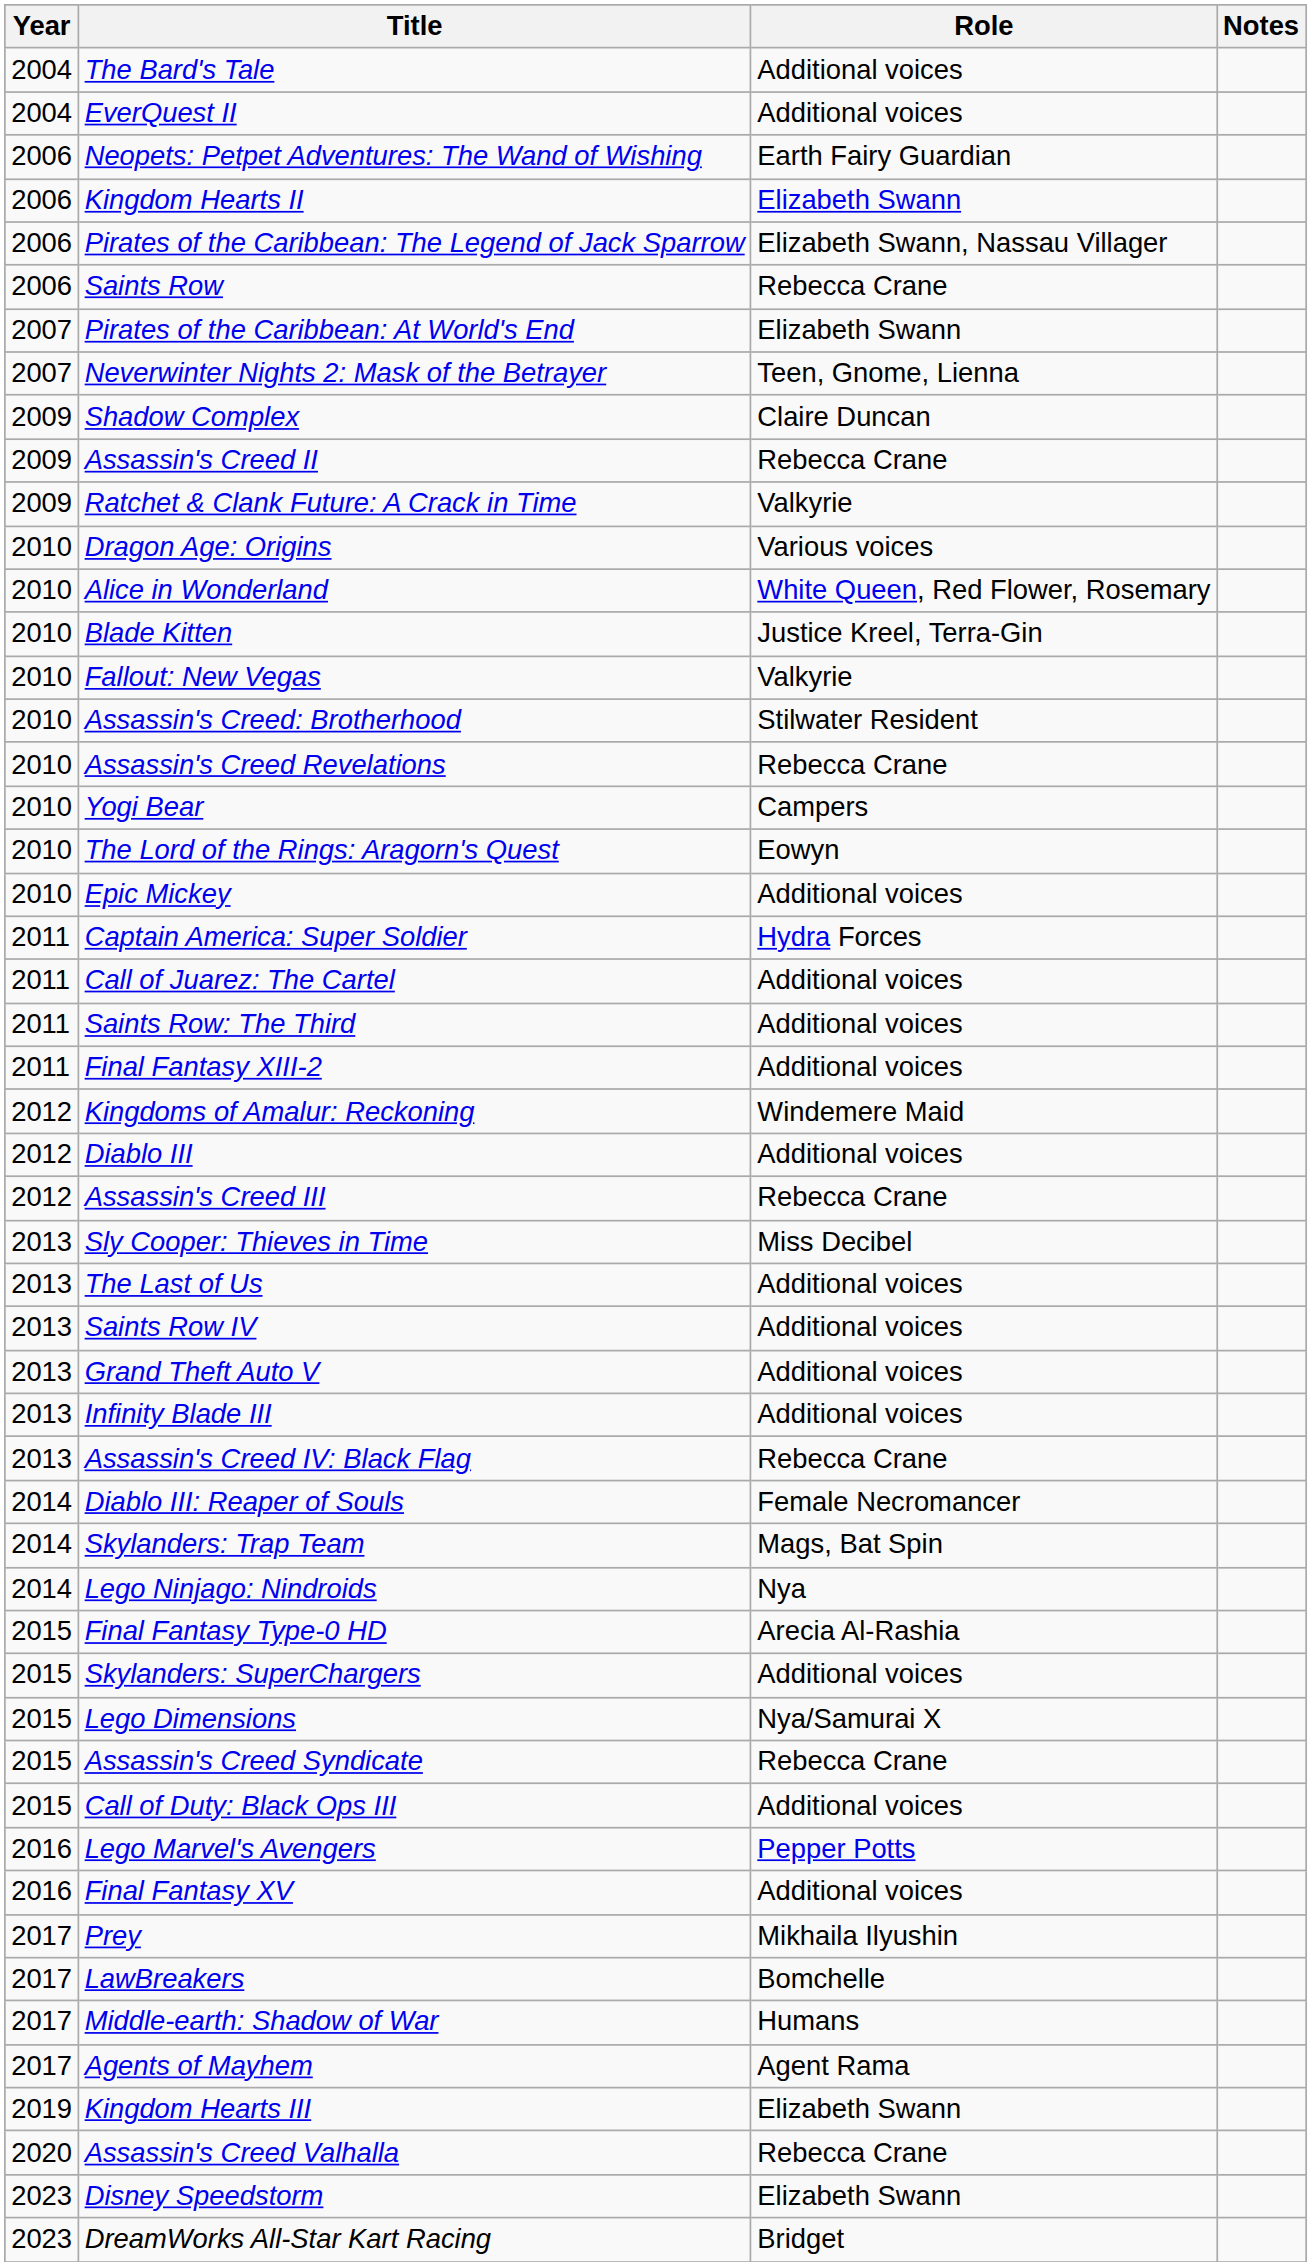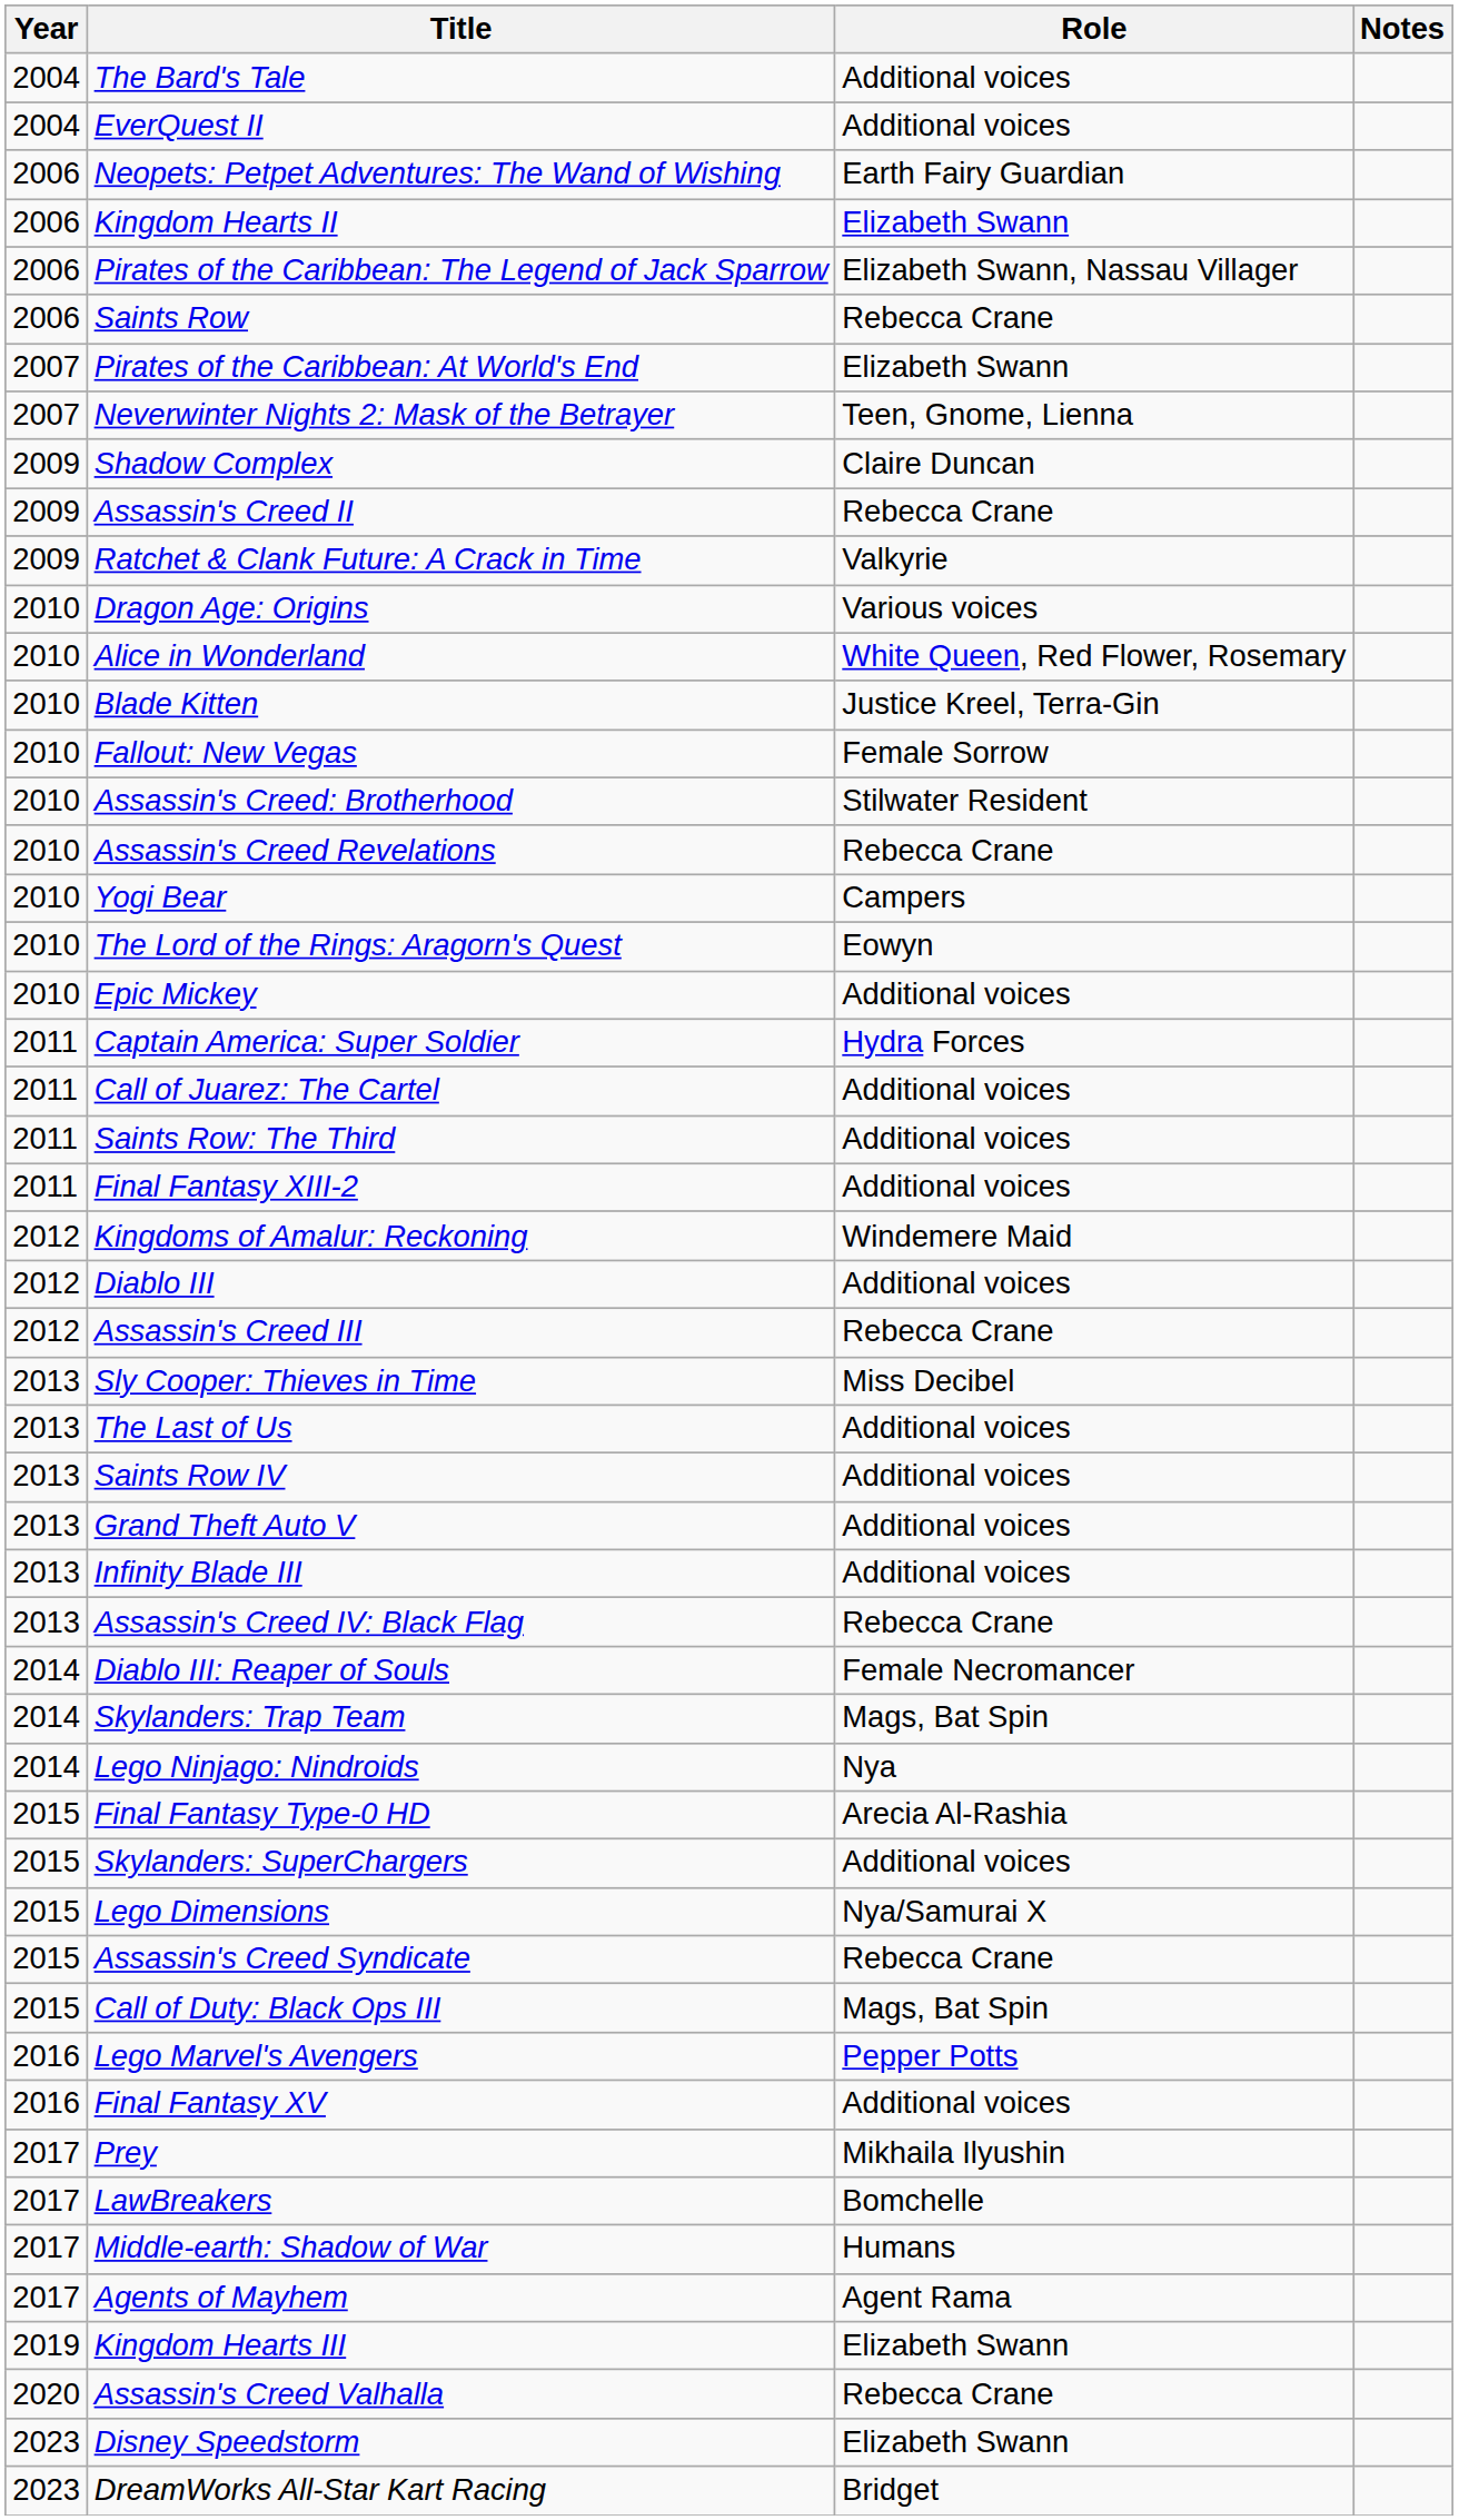 <table class="wikitable sortable">
 <tr>
 <th>Year</th>
 <th>Title</th>
 <th>Role</th>
 <th>Notes</th>
 </tr>
 <tr>
 <td>2004</td>
 <td><em><a href='#'>The Bard's Tale</a></em></td>
 <td>Additional voices</td>
 <td></td>
 </tr>
 <tr>
 <td>2004</td>
 <td><em><a href='#'>EverQuest II</a></em></td>
 <td>Additional voices</td>
 <td></td>
 </tr>
 <tr>
 <td>2006</td>
 <td><em><a href='#'>Neopets: Petpet Adventures: The Wand of Wishing</a></em></td>
 <td>Earth Fairy Guardian</td>
 <td></td>
 </tr>
 <tr>
 <td>2006</td>
 <td><em><a href='#'>Kingdom Hearts II</a></em></td>
 <td><a href='#'>Elizabeth Swann</a></td>
 <td></td>
 </tr>
 <tr>
 <td>2006</td>
 <td><em><a href='#'>Pirates of the Caribbean: The Legend of Jack Sparrow</a></em></td>
 <td>Elizabeth Swann, Nassau Villager</td>
 <td></td>
 </tr>
 <tr>
 <td>2006</td>
 <td><em><a href='#'>Saints Row</a></em></td>
 <td>Rebecca Crane</td>
 <td></td>
 </tr>
 <tr>
 <td>2007</td>
 <td><em><a href='#'>Pirates of the Caribbean: At World's End</a></em></td>
 <td>Elizabeth Swann</td>
 <td></td>
 </tr>
 <tr>
 <td>2007</td>
 <td><em><a href='#'>Neverwinter Nights 2: Mask of the Betrayer</a></em></td>
 <td>Teen, Gnome, Lienna</td>
 <td></td>
 </tr>
 <tr>
 <td>2009</td>
 <td><em><a href='#'>Shadow Complex</a></em></td>
 <td>Claire Duncan</td>
 <td></td>
 </tr>
 <tr>
 <td>2009</td>
 <td><em><a href='#'>Assassin's Creed II</a></em></td>
 <td>Rebecca Crane</td>
 <td></td>
 </tr>
 <tr>
 <td>2009</td>
 <td><em><a href='#'>Ratchet & Clank Future: A Crack in Time</a></em></td>
 <td>Valkyrie</td>
 <td></td>
 </tr>
 <tr>
 <td>2010</td>
 <td><em><a href='#'>Dragon Age: Origins</a></em></td>
 <td>Various voices</td>
 <td></td>
 </tr>
 <tr>
 <td>2010</td>
 <td><em><a href='#'>Alice in Wonderland</a></em></td>
 <td><a href='#'>White Queen</a>, Red Flower, Rosemary</td>
 <td></td>
 </tr>
 <tr>
 <td>2010</td>
 <td><em><a href='#'>Blade Kitten</a></em></td>
 <td>Justice Kreel, Terra-Gin</td>
 <td></td>
 </tr>
 <tr>
 <td>2010</td>
 <td><em><a href='#'>Fallout: New Vegas</a></em></td>
-<td>Valkyrie</td>
+<td>Female Sorrow</td>
 <td></td>
 </tr>
 <tr>
 <td>2010</td>
 <td><em><a href='#'>Assassin's Creed: Brotherhood</a></em></td>
 <td>Stilwater Resident</td>
 <td></td>
 </tr>
 <tr>
 <td>2010</td>
 <td><em><a href='#'>Assassin's Creed Revelations</a></em></td>
 <td>Rebecca Crane</td>
 <td></td>
 </tr>
 <tr>
 <td>2010</td>
 <td><em><a href='#'>Yogi Bear</a></em></td>
 <td>Campers</td>
 <td></td>
 </tr>
 <tr>
 <td>2010</td>
 <td><em><a href='#'>The Lord of the Rings: Aragorn's Quest</a></em></td>
 <td>Eowyn</td>
 <td></td>
 </tr>
 <tr>
 <td>2010</td>
 <td><em><a href='#'>Epic Mickey</a></em></td>
 <td>Additional voices</td>
 <td></td>
 </tr>
 <tr>
 <td>2011</td>
 <td><em><a href='#'>Captain America: Super Soldier</a></em></td>
 <td><a href='#'>Hydra</a> Forces</td>
 <td></td>
 </tr>
 <tr>
 <td>2011</td>
 <td><em><a href='#'>Call of Juarez: The Cartel</a></em></td>
 <td>Additional voices</td>
 <td></td>
 </tr>
 <tr>
 <td>2011</td>
 <td><em><a href='#'>Saints Row: The Third</a></em></td>
 <td>Additional voices</td>
 <td></td>
 </tr>
 <tr>
 <td>2011</td>
 <td><em><a href='#'>Final Fantasy XIII-2</a></em></td>
 <td>Additional voices</td>
 <td></td>
 </tr>
 <tr>
 <td>2012</td>
 <td><em><a href='#'>Kingdoms of Amalur: Reckoning</a></em></td>
 <td>Windemere Maid</td>
 <td></td>
 </tr>
 <tr>
 <td>2012</td>
 <td><em><a href='#'>Diablo III</a></em></td>
 <td>Additional voices</td>
 <td></td>
 </tr>
 <tr>
 <td>2012</td>
 <td><em><a href='#'>Assassin's Creed III</a></em></td>
 <td>Rebecca Crane</td>
 <td></td>
 </tr>
 <tr>
 <td>2013</td>
 <td><em><a href='#'>Sly Cooper: Thieves in Time</a></em></td>
 <td>Miss Decibel</td>
 <td></td>
 </tr>
 <tr>
 <td>2013</td>
 <td><em><a href='#'>The Last of Us</a></em></td>
 <td>Additional voices</td>
 <td></td>
 </tr>
 <tr>
 <td>2013</td>
 <td><em><a href='#'>Saints Row IV</a></em></td>
 <td>Additional voices</td>
 <td></td>
 </tr>
 <tr>
 <td>2013</td>
 <td><em><a href='#'>Grand Theft Auto V</a></em></td>
 <td>Additional voices</td>
 <td></td>
 </tr>
 <tr>
 <td>2013</td>
 <td><em><a href='#'>Infinity Blade III</a></em></td>
 <td>Additional voices</td>
 <td></td>
 </tr>
 <tr>
 <td>2013</td>
 <td><em><a href='#'>Assassin's Creed IV: Black Flag</a></em></td>
 <td>Rebecca Crane</td>
 <td></td>
 </tr>
 <tr>
 <td>2014</td>
 <td><em><a href='#'>Diablo III: Reaper of Souls</a></em></td>
 <td>Female Necromancer</td>
 <td></td>
 </tr>
 <tr>
 <td>2014</td>
 <td><em><a href='#'>Skylanders: Trap Team</a></em></td>
 <td>Mags, Bat Spin</td>
 <td></td>
 </tr>
 <tr>
 <td>2014</td>
 <td><em><a href='#'>Lego Ninjago: Nindroids</a></em></td>
 <td>Nya</td>
 <td></td>
 </tr>
 <tr>
 <td>2015</td>
 <td><em><a href='#'>Final Fantasy Type-0 HD</a></em></td>
 <td>Arecia Al-Rashia</td>
 <td></td>
 </tr>
 <tr>
 <td>2015</td>
 <td><em><a href='#'>Skylanders: SuperChargers</a></em></td>
 <td>Additional voices</td>
 <td></td>
 </tr>
 <tr>
 <td>2015</td>
 <td><em><a href='#'>Lego Dimensions</a></em></td>
 <td>Nya/Samurai X</td>
 <td></td>
 </tr>
 <tr>
 <td>2015</td>
 <td><em><a href='#'>Assassin's Creed Syndicate</a></em></td>
 <td>Rebecca Crane</td>
 <td></td>
 </tr>
 <tr>
 <td>2015</td>
 <td><em><a href='#'>Call of Duty: Black Ops III</a></em></td>
-<td>Additional voices</td>
+<td>Mags, Bat Spin</td>
 <td></td>
 </tr>
 <tr>
 <td>2016</td>
 <td><em><a href='#'>Lego Marvel's Avengers</a></em></td>
 <td><a href='#'>Pepper Potts</a></td>
 <td></td>
 </tr>
 <tr>
 <td>2016</td>
 <td><em><a href='#'>Final Fantasy XV</a></em></td>
 <td>Additional voices</td>
 <td></td>
 </tr>
 <tr>
 <td>2017</td>
 <td><em><a href='#'>Prey</a></em></td>
 <td>Mikhaila Ilyushin</td>
 <td></td>
 </tr>
 <tr>
 <td>2017</td>
 <td><em><a href='#'>LawBreakers</a></em></td>
 <td>Bomchelle</td>
 <td></td>
 </tr>
 <tr>
 <td>2017</td>
 <td><em><a href='#'>Middle-earth: Shadow of War</a></em></td>
 <td>Humans</td>
 <td></td>
 </tr>
 <tr>
 <td>2017</td>
 <td><em><a href='#'>Agents of Mayhem</a></em></td>
 <td>Agent Rama</td>
 <td></td>
 </tr>
 <tr>
 <td>2019</td>
 <td><em><a href='#'>Kingdom Hearts III</a></em></td>
 <td>Elizabeth Swann</td>
 <td></td>
 </tr>
 <tr>
 <td>2020</td>
 <td><em><a href='#'>Assassin's Creed Valhalla</a></em></td>
 <td>Rebecca Crane</td>
 <td></td>
 </tr>
 <tr>
 <td>2023</td>
 <td><em><a href='#'>Disney Speedstorm</a></em></td>
 <td>Elizabeth Swann</td>
 <td></td>
 </tr>
 <tr>
 <td>2023</td>
 <td><em>DreamWorks All-Star Kart Racing</em></td>
 <td>Bridget</td>
 <td></td>
 </tr>
 </table>
